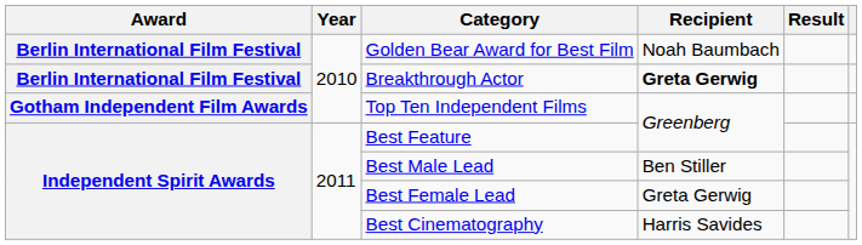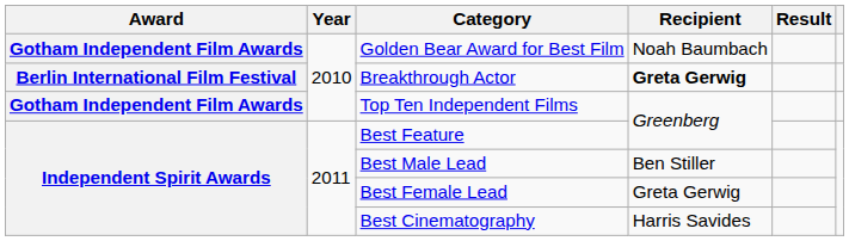 <table class="wikitable plainrowheaders">
 <tr>
 <th scope="col">Award</th>
 <th scope="col">Year</th>
 <th scope="col">Category</th>
 <th scope="col">Recipient</th>
 <th scope="col">Result</th>
 <th scope="col"></th>
 </tr>
 <tr>
-<th scope="row"><a href='#'>Berlin International Film Festival</a></th>
+<th scope="row"><a href='#'>Gotham Independent Film Awards</a></th>
 <td rowspan="3">2010</td>
 <td><a href='#'>Golden Bear Award for Best Film</a></td>
 <td>Noah Baumbach</td>
 <td></td>
 <td></td>
 </tr>
 <tr>
 <th scope="row"><a href='#'>Berlin International Film Festival</a></th>
 <td><a href='#'>Breakthrough Actor</a></td>
 <td><strong>Greta Gerwig</strong></td>
 <td></td>
 <td></td>
 </tr>
 <tr>
 <th scope="row"><a href='#'>Gotham Independent Film Awards</a></th>
 <td><a href='#'>Top Ten Independent Films</a></td>
 <td rowspan="2"><em>Greenberg</em></td>
 <td></td>
 <td></td>
 </tr>
 <tr>
 <th scope="row" rowspan="4"><a href='#'>Independent Spirit Awards</a></th>
 <td rowspan="4">2011</td>
 <td><a href='#'>Best Feature</a></td>
 <td></td>
 <td rowspan="4"></td>
 </tr>
 <tr>
 <td><a href='#'>Best Male Lead</a></td>
 <td>Ben Stiller</td>
 <td></td>
 </tr>
 <tr>
 <td><a href='#'>Best Female Lead</a></td>
 <td>Greta Gerwig</td>
 <td></td>
 </tr>
 <tr>
 <td><a href='#'>Best Cinematography</a></td>
 <td>Harris Savides</td>
 <td></td>
 </tr>
 </table>
